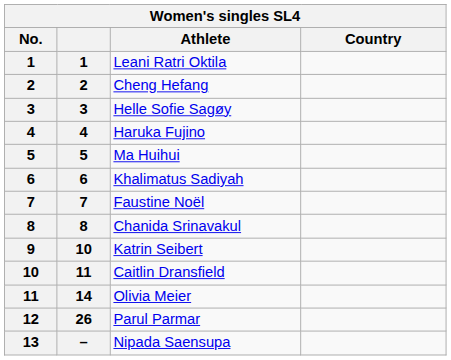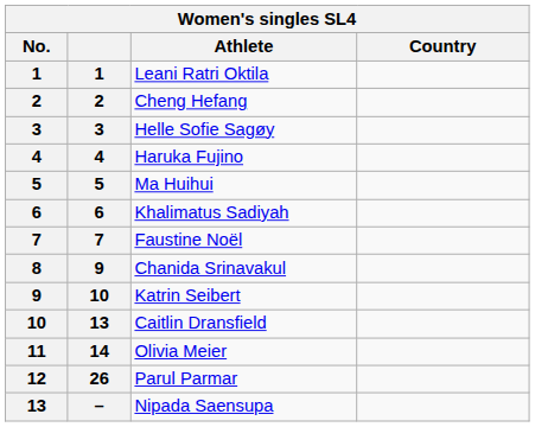 <table class="wikitable">
 <tr>
 <th colspan="4">Women's singles SL4</th>
 </tr>
 <tr>
 <th width="50">No.</th>
 <th width="50"></th>
 <th width="200">Athlete</th>
 <th width="150">Country</th>
 </tr>
 <tr>
 <th>1</th>
 <th>1</th>
 <td><a href='#'>Leani Ratri Oktila</a></td>
 <td></td>
 </tr>
 <tr>
 <th>2</th>
 <th>2</th>
 <td><a href='#'>Cheng Hefang</a></td>
 <td></td>
 </tr>
 <tr>
 <th>3</th>
 <th>3</th>
 <td><a href='#'>Helle Sofie Sagøy</a></td>
 <td></td>
 </tr>
 <tr>
 <th>4</th>
 <th>4</th>
 <td><a href='#'>Haruka Fujino</a></td>
 <td></td>
 </tr>
 <tr>
 <th>5</th>
 <th>5</th>
 <td><a href='#'>Ma Huihui</a></td>
 <td></td>
 </tr>
 <tr>
 <th>6</th>
 <th>6</th>
 <td><a href='#'>Khalimatus Sadiyah</a></td>
 <td></td>
 </tr>
 <tr>
 <th>7</th>
 <th>7</th>
 <td><a href='#'>Faustine Noël</a></td>
 <td></td>
 </tr>
 <tr>
 <th>8</th>
-<th>8</th>
+<th>9</th>
 <td><a href='#'>Chanida Srinavakul</a></td>
 <td></td>
 </tr>
 <tr>
 <th>9</th>
 <th>10</th>
 <td><a href='#'>Katrin Seibert</a></td>
 <td></td>
 </tr>
 <tr>
 <th>10</th>
-<th>11</th>
+<th>13</th>
 <td><a href='#'>Caitlin Dransfield</a></td>
 <td></td>
 </tr>
 <tr>
 <th>11</th>
 <th>14</th>
 <td><a href='#'>Olivia Meier</a></td>
 <td></td>
 </tr>
 <tr>
 <th>12</th>
 <th>26</th>
 <td><a href='#'>Parul Parmar</a></td>
 <td></td>
 </tr>
 <tr>
 <th>13</th>
 <th>–</th>
 <td><a href='#'>Nipada Saensupa</a></td>
 <td></td>
 </tr>
 </table>
